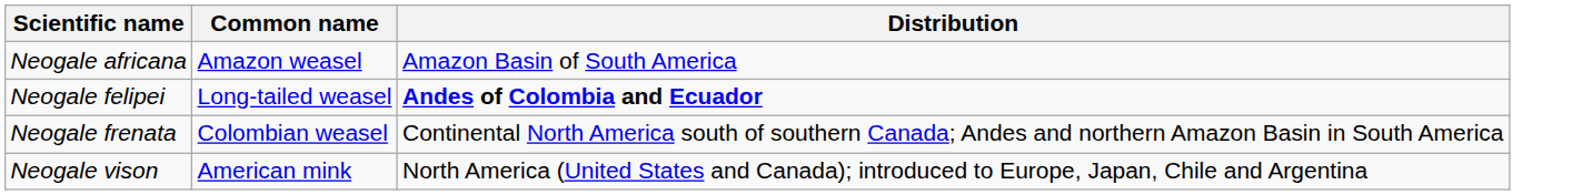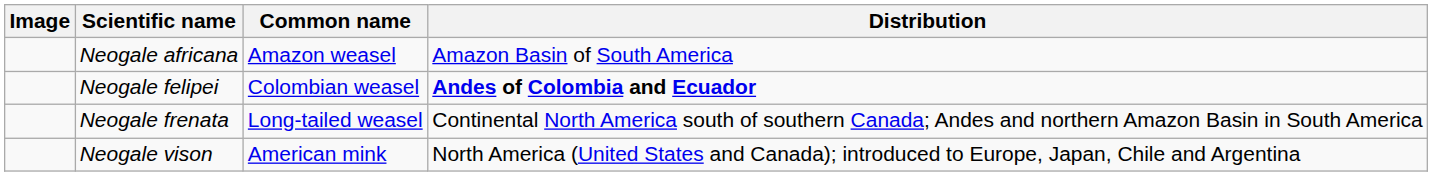 <table class="wikitable">
 <tr>
+<th>Image</th>
 <th>Scientific name</th>
 <th>Common name</th>
 <th>Distribution</th>
 </tr>
 <tr>
+<td></td>
 <td><em>Neogale africana</em> </td>
 <td><a href='#'>Amazon weasel</a></td>
 <td><a href='#'>Amazon Basin</a> of <a href='#'>South America</a></td>
 </tr>
 <tr>
+<td></td>
 <td><em>Neogale felipei</em> </td>
-<td><a href='#'>Long-tailed weasel</a></td>
+<td><a href='#'>Colombian weasel</a></td>
 <td><strong><a href='#'>Andes</a> of <a href='#'>Colombia</a> and <a href='#'>Ecuador</a></strong></td>
 </tr>
 <tr>
+<td></td>
 <td><em>Neogale frenata</em> </td>
-<td><a href='#'>Colombian weasel</a></td>
+<td><a href='#'>Long-tailed weasel</a></td>
 <td>Continental <a href='#'>North America</a> south of southern <a href='#'>Canada</a>; Andes and northern Amazon Basin in South America</td>
 </tr>
 <tr>
+<td></td>
 <td><em>Neogale vison</em> </td>
 <td><a href='#'>American mink</a></td>
 <td>North America (<a href='#'>United States</a> and Canada); introduced to Europe, Japan, Chile and Argentina</td>
 </tr>
 </table>
